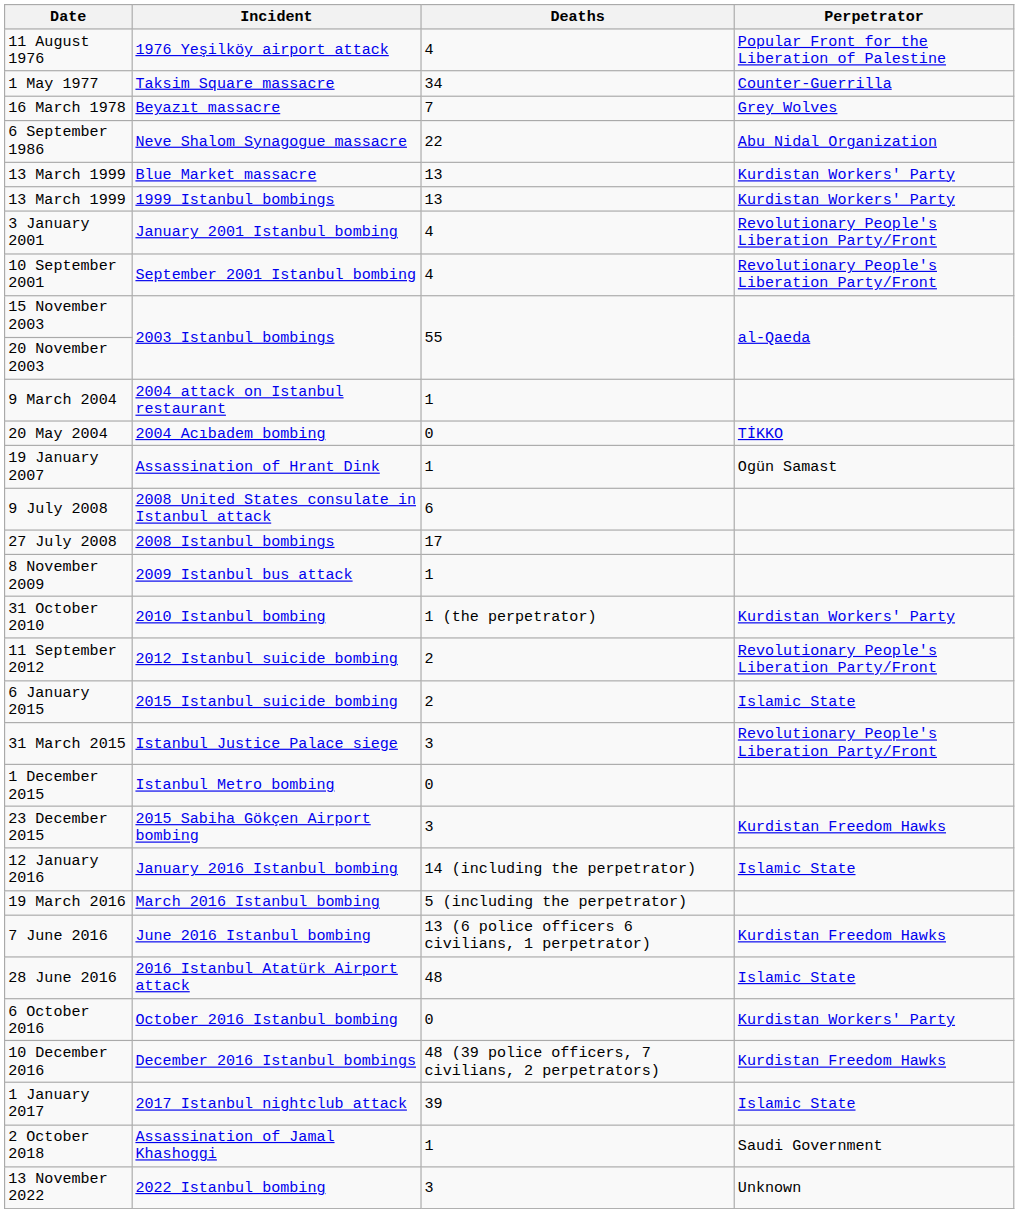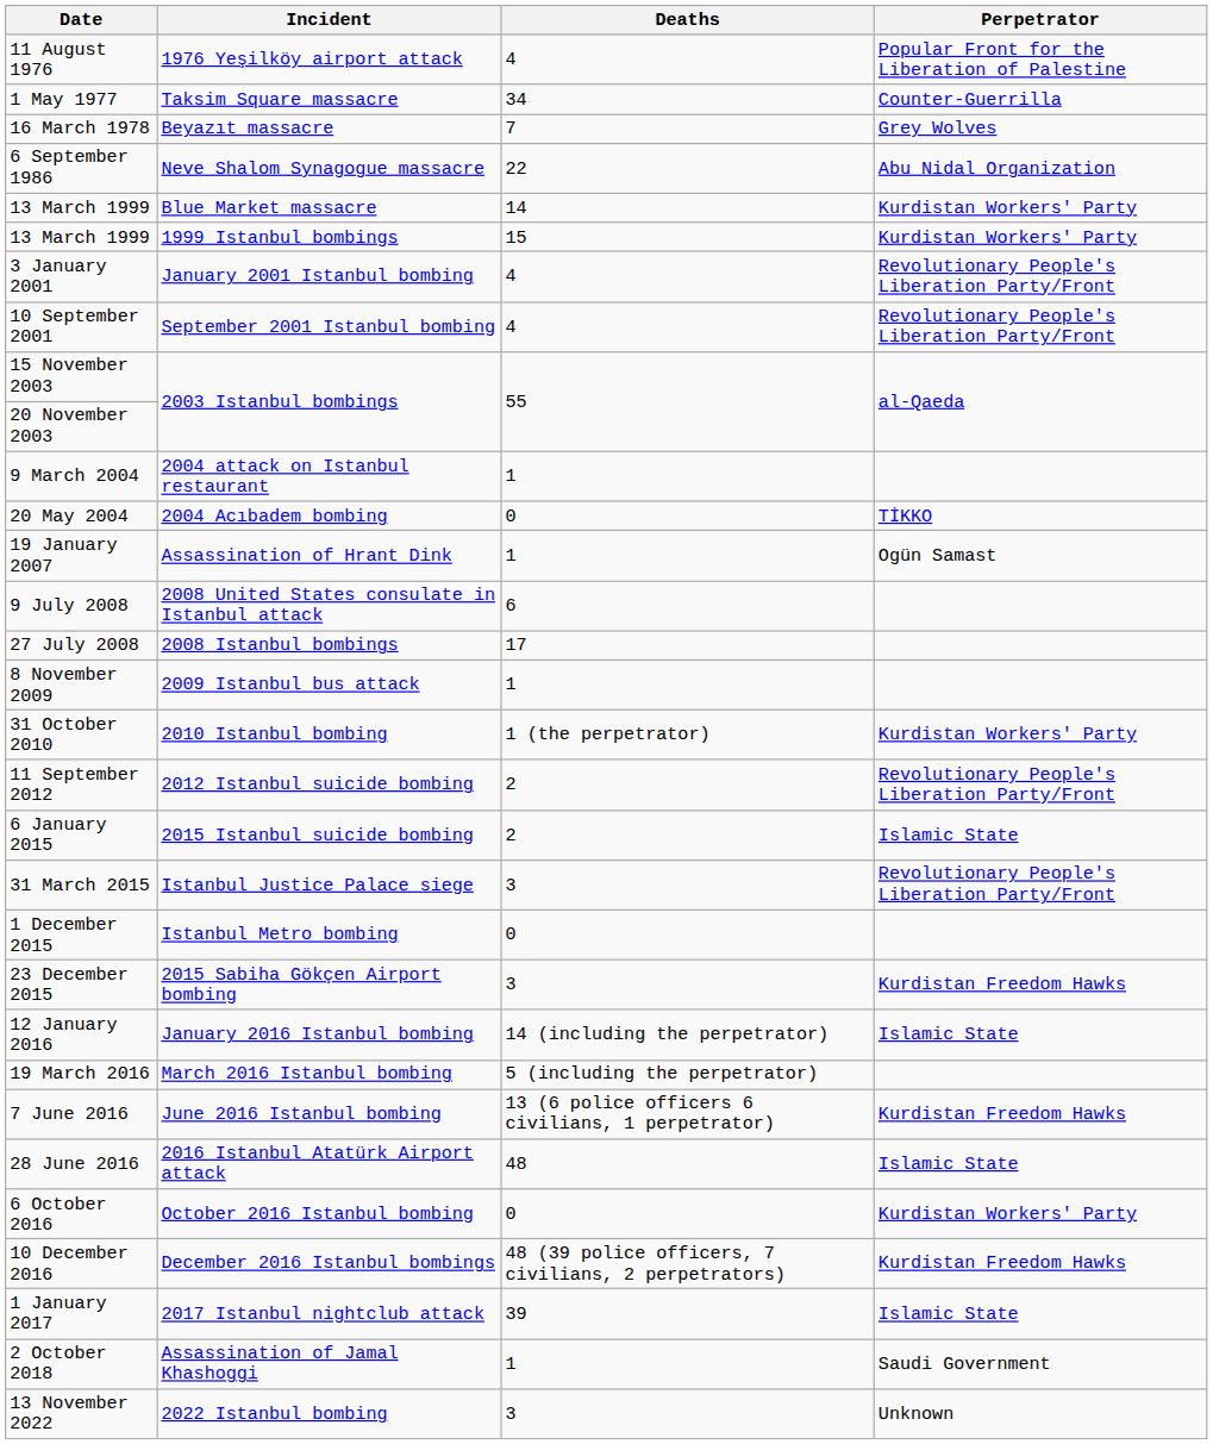 <table class="wikitable">
 <tr>
 <th>Date</th>
 <th>Incident</th>
 <th>Deaths</th>
 <th>Perpetrator</th>
 </tr>
 <tr>
 <td>11 August 1976</td>
 <td><a href='#'>1976 Yeşilköy airport attack</a></td>
 <td>4</td>
 <td><a href='#'>Popular Front for the Liberation of Palestine</a></td>
 </tr>
 <tr>
 <td>1 May 1977</td>
 <td><a href='#'>Taksim Square massacre</a></td>
 <td>34</td>
 <td><a href='#'>Counter-Guerrilla</a></td>
 </tr>
 <tr>
 <td>16 March 1978</td>
 <td><a href='#'>Beyazıt massacre</a></td>
 <td>7</td>
 <td><a href='#'>Grey Wolves</a></td>
 </tr>
 <tr>
 <td>6 September 1986</td>
 <td><a href='#'>Neve Shalom Synagogue massacre</a></td>
 <td>22</td>
 <td><a href='#'>Abu Nidal Organization</a></td>
 </tr>
 <tr>
 <td>13 March 1999</td>
 <td><a href='#'>Blue Market massacre</a></td>
-<td>13</td>
+<td>14</td>
 <td><a href='#'>Kurdistan Workers' Party</a></td>
 </tr>
 <tr>
 <td>13 March 1999</td>
 <td><a href='#'>1999 Istanbul bombings</a></td>
-<td>13</td>
+<td>15</td>
 <td><a href='#'>Kurdistan Workers' Party</a></td>
 </tr>
 <tr>
 <td>3 January 2001</td>
 <td><a href='#'>January 2001 Istanbul bombing</a></td>
 <td>4</td>
 <td><a href='#'>Revolutionary People's Liberation Party/Front</a></td>
 </tr>
 <tr>
 <td>10 September 2001</td>
 <td><a href='#'>September 2001 Istanbul bombing</a></td>
 <td>4</td>
 <td><a href='#'>Revolutionary People's Liberation Party/Front</a></td>
 </tr>
 <tr>
 <td>15 November 2003</td>
 <td rowspan="2"><a href='#'>2003 Istanbul bombings</a></td>
 <td rowspan="2">55</td>
 <td rowspan="2"><a href='#'>al-Qaeda</a></td>
 </tr>
 <tr>
 <td>20 November 2003</td>
 </tr>
 <tr>
 <td>9 March 2004</td>
 <td><a href='#'>2004 attack on Istanbul restaurant</a></td>
 <td>1</td>
 <td></td>
 </tr>
 <tr>
 <td>20 May 2004</td>
 <td><a href='#'>2004 Acıbadem bombing</a></td>
 <td>0</td>
 <td><a href='#'>TİKKO</a></td>
 </tr>
 <tr>
 <td>19 January 2007</td>
 <td><a href='#'>Assassination of Hrant Dink</a></td>
 <td>1</td>
 <td>Ogün Samast</td>
 </tr>
 <tr>
 <td>9 July 2008</td>
 <td><a href='#'>2008 United States consulate in Istanbul attack</a></td>
 <td>6</td>
 <td></td>
 </tr>
 <tr>
 <td>27 July 2008</td>
 <td><a href='#'>2008 Istanbul bombings</a></td>
 <td>17</td>
 <td></td>
 </tr>
 <tr>
 <td>8 November 2009</td>
 <td><a href='#'>2009 Istanbul bus attack</a></td>
 <td>1</td>
 <td></td>
 </tr>
 <tr>
 <td>31 October 2010</td>
 <td><a href='#'>2010 Istanbul bombing</a></td>
 <td>1 (the perpetrator)</td>
 <td><a href='#'>Kurdistan Workers' Party</a></td>
 </tr>
 <tr>
 <td>11 September 2012</td>
 <td><a href='#'>2012 Istanbul suicide bombing</a></td>
 <td>2</td>
 <td><a href='#'>Revolutionary People's Liberation Party/Front</a></td>
 </tr>
 <tr>
 <td>6 January 2015</td>
 <td><a href='#'>2015 Istanbul suicide bombing</a></td>
 <td>2</td>
 <td><a href='#'>Islamic State</a></td>
 </tr>
 <tr>
 <td>31 March 2015</td>
 <td><a href='#'>Istanbul Justice Palace siege</a></td>
 <td>3</td>
 <td><a href='#'>Revolutionary People's Liberation Party/Front</a></td>
 </tr>
 <tr>
 <td>1 December 2015</td>
 <td><a href='#'>Istanbul Metro bombing</a></td>
 <td>0</td>
 <td></td>
 </tr>
 <tr>
 <td>23 December 2015</td>
 <td><a href='#'>2015 Sabiha Gökçen Airport bombing</a></td>
 <td>3</td>
 <td><a href='#'>Kurdistan Freedom Hawks</a></td>
 </tr>
 <tr>
 <td>12 January 2016</td>
 <td><a href='#'>January 2016 Istanbul bombing</a></td>
 <td>14 (including the perpetrator)</td>
 <td><a href='#'>Islamic State</a></td>
 </tr>
 <tr>
 <td>19 March 2016</td>
 <td><a href='#'>March 2016 Istanbul bombing</a></td>
 <td>5 (including the perpetrator)</td>
 <td></td>
 </tr>
 <tr>
 <td>7 June 2016</td>
 <td><a href='#'>June 2016 Istanbul bombing</a></td>
 <td>13 (6 police officers 6 civilians, 1 perpetrator)</td>
 <td><a href='#'>Kurdistan Freedom Hawks</a></td>
 </tr>
 <tr>
 <td>28 June 2016</td>
 <td><a href='#'>2016 Istanbul Atatürk Airport attack</a></td>
 <td>48</td>
 <td><a href='#'>Islamic State</a></td>
 </tr>
 <tr>
 <td>6 October 2016</td>
 <td><a href='#'>October 2016 Istanbul bombing</a></td>
 <td>0</td>
 <td><a href='#'>Kurdistan Workers' Party</a></td>
 </tr>
 <tr>
 <td>10 December 2016</td>
 <td><a href='#'>December 2016 Istanbul bombings</a></td>
 <td>48 (39 police officers, 7 civilians, 2 perpetrators)</td>
 <td><a href='#'>Kurdistan Freedom Hawks</a></td>
 </tr>
 <tr>
 <td>1 January 2017</td>
 <td><a href='#'>2017 Istanbul nightclub attack</a></td>
 <td>39</td>
 <td><a href='#'>Islamic State</a></td>
 </tr>
 <tr>
 <td>2 October 2018</td>
 <td><a href='#'>Assassination of Jamal Khashoggi</a></td>
 <td>1</td>
 <td>Saudi Government</td>
 </tr>
 <tr>
 <td>13 November 2022</td>
 <td><a href='#'>2022 Istanbul bombing</a></td>
 <td>3</td>
 <td>Unknown</td>
 </tr>
 </table>
